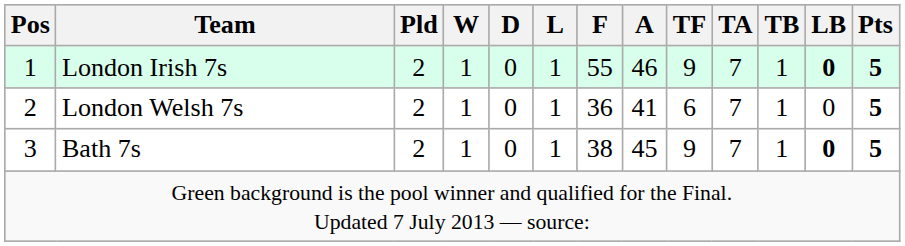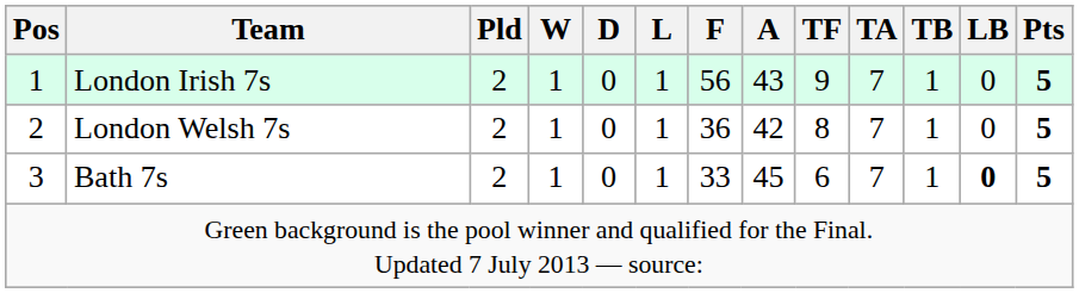 <table class="wikitable" style="text-align: center;">
 <tr>
 <th width="20">Pos</th>
 <th width="200">Team</th>
 <th width="20">Pld</th>
 <th width="20">W</th>
 <th width="20">D</th>
 <th width="20">L</th>
 <th width="20">F</th>
 <th width="20">A</th>
 <th width="20">TF</th>
 <th width="20">TA</th>
 <th width="20">TB</th>
 <th width="20">LB</th>
 <th width="20">Pts</th>
 </tr>
 <tr bgcolor=#d8ffeb>
 <td>1</td>
 <td align=left>London Irish 7s</td>
 <td>2</td>
 <td>1</td>
 <td>0</td>
 <td>1</td>
-<td>55</td>
-<td>46</td>
+<td>56</td>
+<td>43</td>
 <td>9</td>
 <td>7</td>
 <td>1</td>
-<td><strong>0</strong></td>
+<td>0</td>
 <td><strong>5</strong></td>
 </tr>
 <tr bgcolor=#ffffff>
 <td>2</td>
 <td align=left>London Welsh 7s</td>
 <td>2</td>
 <td>1</td>
 <td>0</td>
 <td>1</td>
 <td>36</td>
-<td>41</td>
-<td>6</td>
+<td>42</td>
+<td>8</td>
 <td>7</td>
 <td>1</td>
 <td>0</td>
 <td><strong>5</strong></td>
 </tr>
 <tr bgcolor=#ffffff>
 <td>3</td>
 <td align=left>Bath 7s</td>
 <td>2</td>
 <td>1</td>
 <td>0</td>
 <td>1</td>
-<td>38</td>
+<td>33</td>
 <td>45</td>
-<td>9</td>
+<td>6</td>
 <td>7</td>
 <td>1</td>
 <td><strong>0</strong></td>
 <td><strong>5</strong></td>
 </tr>
 <tr align=center>
 <td colspan="13" style="border:0px"><small>Green background is the pool winner and qualified for the Final.<br>Updated 7 July 2013 — source: </small></td>
 </tr>
 </table>
